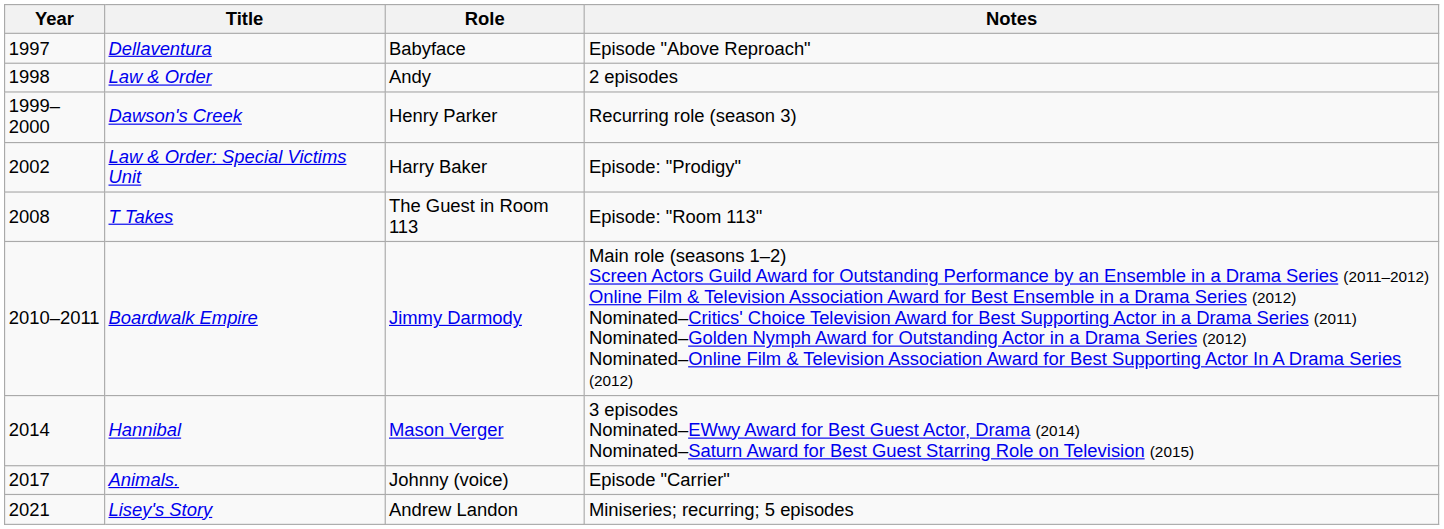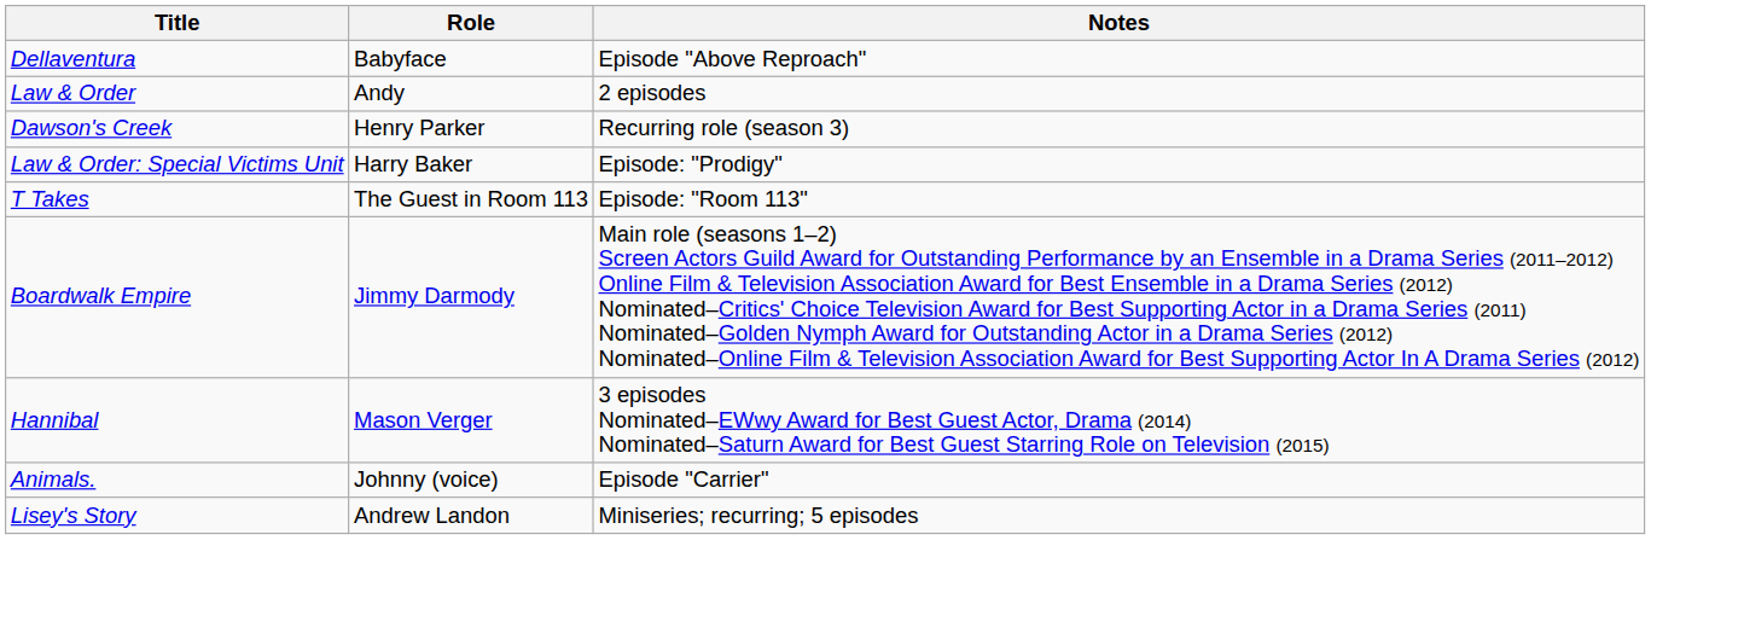 <table class="wikitable sortable">
 <tr>
-<th>Year</th>
 <th>Title</th>
 <th>Role</th>
 <th>Notes</th>
 </tr>
 <tr>
-<td>1997</td>
 <td><em><a href='#'>Dellaventura</a></em></td>
 <td>Babyface</td>
 <td>Episode "Above Reproach"</td>
 </tr>
 <tr>
-<td>1998</td>
 <td><em><a href='#'>Law & Order</a></em></td>
 <td>Andy</td>
 <td>2 episodes</td>
 </tr>
 <tr>
-<td>1999–2000</td>
 <td><em><a href='#'>Dawson's Creek</a></em></td>
 <td>Henry Parker</td>
 <td>Recurring role (season 3)</td>
 </tr>
 <tr>
-<td>2002</td>
 <td><em><a href='#'>Law & Order: Special Victims Unit</a></em></td>
 <td>Harry Baker</td>
 <td>Episode: "Prodigy"</td>
 </tr>
 <tr>
-<td>2008</td>
 <td><em><a href='#'>T Takes</a></em></td>
 <td>The Guest in Room 113</td>
 <td>Episode: "Room 113"</td>
 </tr>
 <tr>
-<td>2010–2011</td>
 <td><em><a href='#'>Boardwalk Empire</a></em></td>
 <td><a href='#'>Jimmy Darmody</a></td>
 <td>Main role (seasons 1–2)<br><a href='#'>Screen Actors Guild Award for Outstanding Performance by an Ensemble in a Drama Series</a> <small>(2011–2012)</small><br><a href='#'>Online Film & Television Association Award for Best Ensemble in a Drama Series</a> <small>(2012)</small><br>Nominated–<a href='#'>Critics' Choice Television Award for Best Supporting Actor in a Drama Series</a> <small>(2011)</small><br>Nominated–<a href='#'>Golden Nymph Award for Outstanding Actor in a Drama Series</a> <small>(2012)</small><br>Nominated–<a href='#'>Online Film & Television Association Award for Best Supporting Actor In A Drama Series</a> <small>(2012)</small></td>
 </tr>
 <tr>
-<td>2014</td>
 <td><em><a href='#'>Hannibal</a></em></td>
 <td><a href='#'>Mason Verger</a></td>
 <td>3 episodes<br>Nominated–<a href='#'>EWwy Award for Best Guest Actor, Drama</a> <small>(2014)</small><br>Nominated–<a href='#'>Saturn Award for Best Guest Starring Role on Television</a> <small>(2015)</small></td>
 </tr>
 <tr>
-<td>2017</td>
 <td><em><a href='#'>Animals.</a></em></td>
 <td>Johnny (voice)</td>
 <td>Episode "Carrier"</td>
 </tr>
 <tr>
-<td>2021</td>
 <td><em><a href='#'>Lisey's Story</a></em></td>
 <td>Andrew Landon</td>
 <td>Miniseries; recurring; 5 episodes</td>
 </tr>
 </table>
